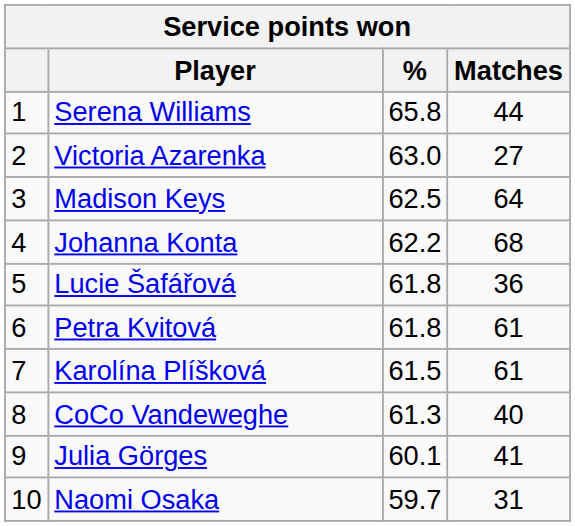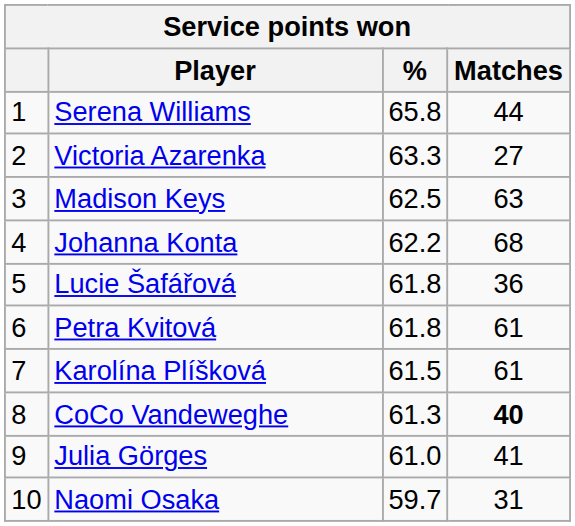 <table class="wikitable sortable" style=font-size:90%>
 <tr>
 <th colspan=4>Service points won</th>
 </tr>
 <tr>
 <th></th>
 <th width=170>Player</th>
 <th width=20>%</th>
 <th>Matches</th>
 </tr>
 <tr>
 <td>1</td>
 <td> <a href='#'>Serena Williams</a></td>
 <td>65.8</td>
 <td align=center>44</td>
 </tr>
 <tr>
 <td>2</td>
 <td> <a href='#'>Victoria Azarenka</a></td>
-<td>63.0</td>
+<td>63.3</td>
 <td align=center>27</td>
 </tr>
 <tr>
 <td>3</td>
 <td> <a href='#'>Madison Keys</a></td>
 <td>62.5</td>
-<td align=center>64</td>
+<td align=center>63</td>
 </tr>
 <tr>
 <td>4</td>
 <td> <a href='#'>Johanna Konta</a></td>
 <td>62.2</td>
 <td align=center>68</td>
 </tr>
 <tr>
 <td>5</td>
 <td> <a href='#'>Lucie Šafářová</a></td>
 <td>61.8</td>
 <td align=center>36</td>
 </tr>
 <tr>
 <td>6</td>
 <td> <a href='#'>Petra Kvitová</a></td>
 <td>61.8</td>
 <td align=center>61</td>
 </tr>
 <tr>
 <td>7</td>
 <td> <a href='#'>Karolína Plíšková</a></td>
 <td>61.5</td>
 <td align=center>61</td>
 </tr>
 <tr>
 <td>8</td>
 <td> <a href='#'>CoCo Vandeweghe</a></td>
 <td>61.3</td>
-<td align=center>40</td>
+<td align=center><strong>40</strong></td>
 </tr>
 <tr>
 <td>9</td>
 <td> <a href='#'>Julia Görges</a></td>
-<td>60.1</td>
+<td>61.0</td>
 <td align=center>41</td>
 </tr>
 <tr>
 <td>10</td>
 <td> <a href='#'>Naomi Osaka</a></td>
 <td>59.7</td>
 <td align=center>31</td>
 </tr>
 </table>
